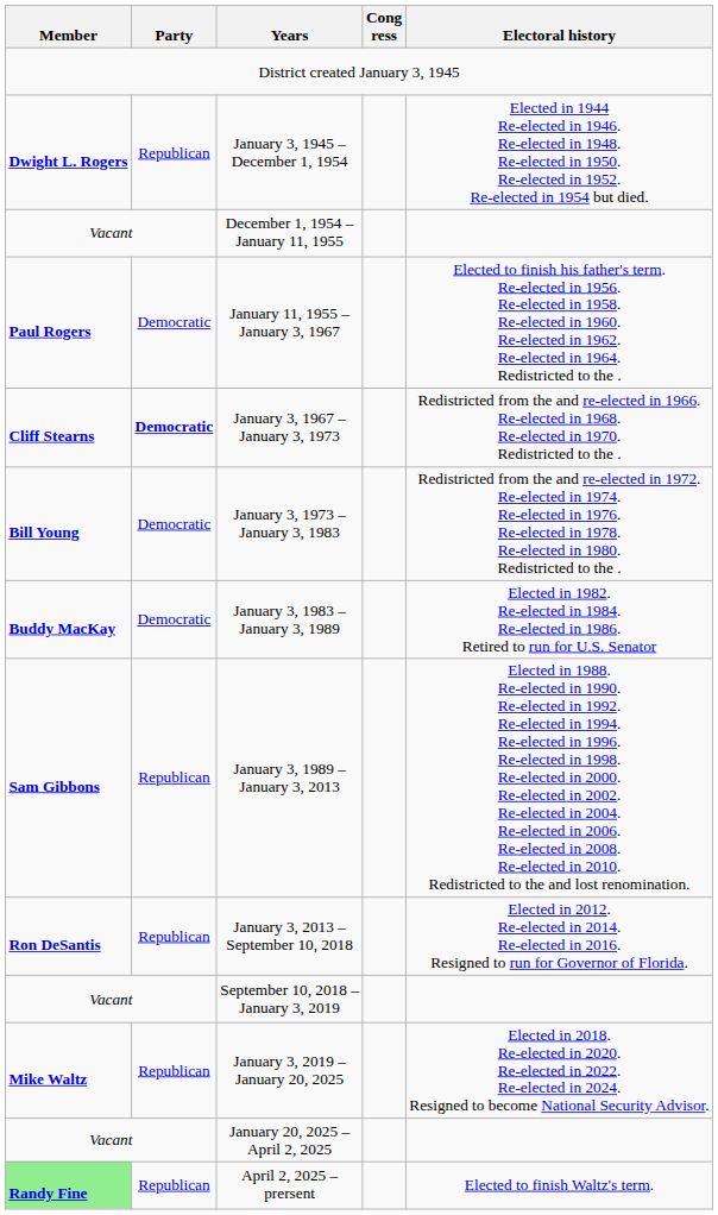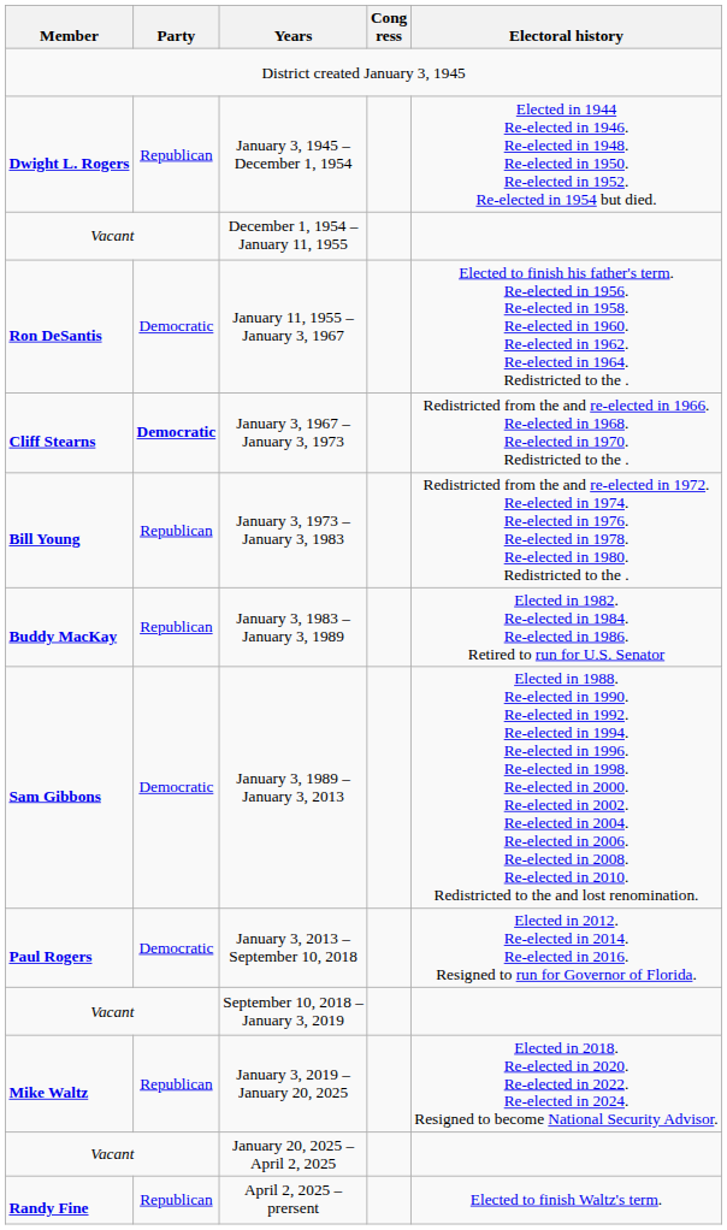 <table class=wikitable style="text-align:center">
 <tr valign=bottom>
 <th>Member</th>
 <th>Party</th>
 <th>Years</th>
 <th>Cong<br>ress</th>
 <th>Electoral history</th>
 </tr>
 <tr style="height:3em">
 <td colspan=5>District created January 3, 1945</td>
 </tr>
 <tr style="height:3em">
 <td align=left><br><strong><a href='#'>Dwight L. Rogers</a></strong><br></td>
 <td><a href='#'>Republican</a></td>
 <td nowrap>January 3, 1945 –<br>December 1, 1954</td>
 <td></td>
 <td><a href='#'>Elected in 1944</a><br><a href='#'>Re-elected in 1946</a>.<br><a href='#'>Re-elected in 1948</a>.<br><a href='#'>Re-elected in 1950</a>.<br><a href='#'>Re-elected in 1952</a>.<br> <a href='#'>Re-elected in 1954</a> but died.</td>
 </tr>
 <tr style="height:3em">
 <td colspan=2><em>Vacant</em></td>
 <td nowrap>December 1, 1954 –<br>January 11, 1955</td>
 <td></td>
 <td></td>
 </tr>
 <tr style="height:3em">
-<td align=left><br><strong><a href='#'>Paul Rogers</a></strong><br></td>
+<td align=left><br><strong><a href='#'>Ron DeSantis</a></strong><br></td>
 <td><a href='#'>Democratic</a></td>
 <td nowrap>January 11, 1955 –<br>January 3, 1967</td>
 <td></td>
 <td><a href='#'>Elected to finish his father's term</a>.<br><a href='#'>Re-elected in 1956</a>.<br><a href='#'>Re-elected in 1958</a>.<br><a href='#'>Re-elected in 1960</a>.<br><a href='#'>Re-elected in 1962</a>.<br><a href='#'>Re-elected in 1964</a>.<br>Redistricted to the .</td>
 </tr>
 <tr style="height:3em">
 <td align=left><br><strong><a href='#'>Cliff Stearns</a></strong><br></td>
 <td><strong><a href='#'>Democratic</a></strong></td>
 <td nowrap>January 3, 1967 –<br>January 3, 1973</td>
 <td></td>
 <td>Redistricted from the  and <a href='#'>re-elected in 1966</a>.<br><a href='#'>Re-elected in 1968</a>.<br><a href='#'>Re-elected in 1970</a>.<br>Redistricted to the .</td>
 </tr>
 <tr style="height:3em">
 <td align=left><br><strong><a href='#'>Bill Young</a></strong><br></td>
-<td><a href='#'>Democratic</a></td>
+<td><a href='#'>Republican</a></td>
 <td nowrap>January 3, 1973 –<br>January 3, 1983</td>
 <td></td>
 <td>Redistricted from the  and <a href='#'>re-elected in 1972</a>.<br><a href='#'>Re-elected in 1974</a>.<br><a href='#'>Re-elected in 1976</a>.<br><a href='#'>Re-elected in 1978</a>.<br><a href='#'>Re-elected in 1980</a>.<br>Redistricted to the .</td>
 </tr>
 <tr style="height:3em">
 <td align=left><br><strong><a href='#'>Buddy MacKay</a></strong><br></td>
-<td><a href='#'>Democratic</a></td>
+<td><a href='#'>Republican</a></td>
 <td nowrap>January 3, 1983 –<br>January 3, 1989</td>
 <td></td>
 <td><a href='#'>Elected in 1982</a>.<br><a href='#'>Re-elected in 1984</a>.<br><a href='#'>Re-elected in 1986</a>.<br>Retired to <a href='#'>run for U.S. Senator</a></td>
 </tr>
 <tr style="height:3em">
 <td align=left><br><strong><a href='#'>Sam Gibbons</a></strong><br></td>
-<td><a href='#'>Republican</a></td>
+<td><a href='#'>Democratic</a></td>
 <td nowrap>January 3, 1989 –<br>January 3, 2013</td>
 <td></td>
 <td><a href='#'>Elected in 1988</a>.<br><a href='#'>Re-elected in 1990</a>.<br><a href='#'>Re-elected in 1992</a>.<br><a href='#'>Re-elected in 1994</a>.<br><a href='#'>Re-elected in 1996</a>.<br><a href='#'>Re-elected in 1998</a>.<br><a href='#'>Re-elected in 2000</a>.<br><a href='#'>Re-elected in 2002</a>.<br><a href='#'>Re-elected in 2004</a>.<br><a href='#'>Re-elected in 2006</a>.<br><a href='#'>Re-elected in 2008</a>.<br><a href='#'>Re-elected in 2010</a>.<br> Redistricted to the  and lost renomination.</td>
 </tr>
 <tr style="height:3em">
-<td align=left><br><strong><a href='#'>Ron DeSantis</a></strong><br></td>
-<td><a href='#'>Republican</a></td>
+<td align=left><br><strong><a href='#'>Paul Rogers</a></strong><br></td>
+<td><a href='#'>Democratic</a></td>
 <td nowrap>January 3, 2013 –<br>September 10, 2018</td>
 <td></td>
 <td><a href='#'>Elected in 2012</a>.<br><a href='#'>Re-elected in 2014</a>.<br><a href='#'>Re-elected in 2016</a>.<br>Resigned to <a href='#'>run for Governor of Florida</a>.</td>
 </tr>
 <tr style="height:3em">
 <td colspan=2><em>Vacant</em></td>
 <td nowrap>September 10, 2018 –<br>January 3, 2019</td>
 <td></td>
 <td></td>
 </tr>
 <tr style="height:3em">
 <td align=left><br><strong><a href='#'>Mike Waltz</a></strong><br></td>
 <td><a href='#'>Republican</a></td>
 <td nowrap>January 3, 2019 –<br> January 20, 2025</td>
 <td></td>
 <td><a href='#'>Elected in 2018</a>.<br><a href='#'>Re-elected in 2020</a>.<br><a href='#'>Re-elected in 2022</a>.<br><a href='#'>Re-elected in 2024</a>.<br>Resigned to become <a href='#'>National Security Advisor</a>.</td>
 </tr>
 <tr>
 <td colspan="2"><em>Vacant</em></td>
 <td>January 20, 2025 –<br>April 2, 2025</td>
 <td></td>
 <td></td>
 </tr>
 <tr style="height:3em">
-<td align=left style="background: lightgreen;"><br><strong><a href='#'>Randy Fine</a></strong> <br></td>
+<td align=left><br><strong><a href='#'>Randy Fine</a></strong> <br></td>
 <td><a href='#'>Republican</a></td>
 <td nowrap>April 2, 2025 –<br>prersent</td>
 <td></td>
 <td><a href='#'>Elected to finish Waltz's term</a>.</td>
 </tr>
 </table>
